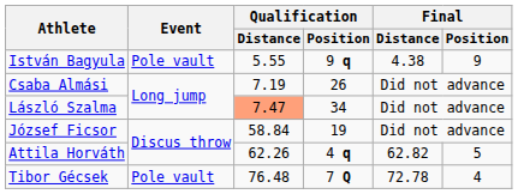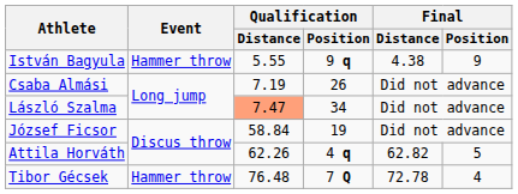 <table class="wikitable" style="font-size:90%">
 <tr>
 <th rowspan="2">Athlete</th>
 <th rowspan="2">Event</th>
 <th colspan="2">Qualification</th>
 <th colspan="2">Final</th>
 </tr>
 <tr style="font-size:95%">
 <th>Distance</th>
 <th>Position</th>
 <th>Distance</th>
 <th>Position</th>
 </tr>
 <tr align=center>
 <td align=left><a href='#'>István Bagyula</a></td>
-<td align=left><a href='#'>Pole vault</a></td>
+<td align=left><a href='#'>Hammer throw</a></td>
 <td>5.55</td>
 <td>9 <strong>q</strong></td>
 <td>4.38</td>
 <td>9</td>
 </tr>
 <tr align=center>
 <td align=left><a href='#'>Csaba Almási</a></td>
 <td align=left rowspan=2><a href='#'>Long jump</a></td>
 <td>7.19</td>
 <td>26</td>
 <td colspan=2>Did not advance</td>
 </tr>
 <tr align=center>
 <td align=left><a href='#'>László Szalma</a></td>
 <td style="background: lightsalmon;">7.47</td>
 <td>34</td>
 <td colspan=2>Did not advance</td>
 </tr>
 <tr align=center>
 <td align=left><a href='#'>József Ficsor</a></td>
 <td align=left rowspan=2><a href='#'>Discus throw</a></td>
 <td>58.84</td>
 <td>19</td>
 <td colspan=2>Did not advance</td>
 </tr>
 <tr align=center>
 <td align=left><a href='#'>Attila Horváth</a></td>
 <td>62.26</td>
 <td>4 <strong>q</strong></td>
 <td>62.82</td>
 <td>5</td>
 </tr>
 <tr align=center>
 <td align=left><a href='#'>Tibor Gécsek</a></td>
-<td align=left><a href='#'>Pole vault</a></td>
+<td align=left><a href='#'>Hammer throw</a></td>
 <td>76.48</td>
 <td>7 <strong>Q</strong></td>
 <td>72.78</td>
 <td>4</td>
 </tr>
 </table>
